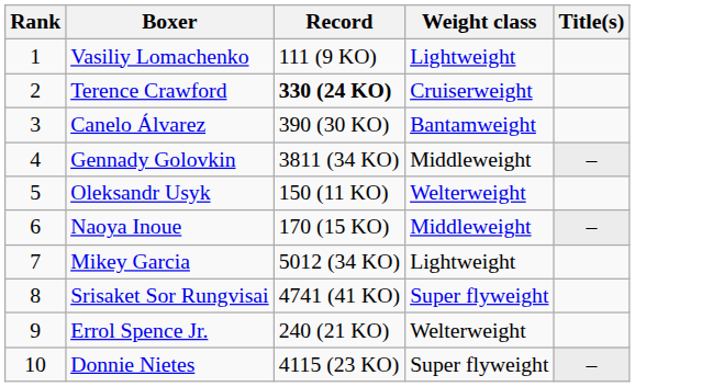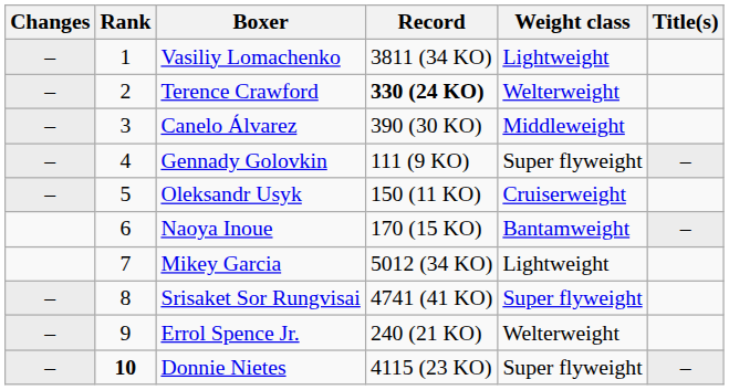 <table class="wikitable ">
 <tr>
+<th>Changes</th>
 <th>Rank</th>
 <th>Boxer</th>
 <th>Record</th>
 <th>Weight class</th>
 <th>Title(s)</th>
 </tr>
 <tr>
+<td align=center bgcolor=#ECECEC>–</td>
 <td align=center>1</td>
 <td><a href='#'>Vasiliy Lomachenko</a></td>
-<td>111 (9 KO)</td>
+<td>3811 (34 KO)</td>
 <td><a href='#'>Lightweight</a></td>
 <td></td>
 </tr>
 <tr>
+<td align=center bgcolor=#ECECEC>–</td>
 <td align=center>2</td>
 <td><a href='#'>Terence Crawford</a></td>
 <td><strong>330 (24 KO)</strong></td>
+<td><a href='#'>Welterweight</a></td>
+<td></td>
+</tr>
+<tr>
+<td align=center bgcolor=#ECECEC>–</td>
+<td align=center>3</td>
+<td><a href='#'>Canelo Álvarez</a></td>
+<td>390 (30 KO)</td>
+<td><a href='#'>Middleweight</a></td>
+<td></td>
+</tr>
+<tr>
+<td align=center bgcolor=#ECECEC>–</td>
+<td align=center>4</td>
+<td><a href='#'>Gennady Golovkin</a></td>
+<td>111 (9 KO)</td>
+<td>Super flyweight</td>
+<td align=center bgcolor=#ECECEC data-sort-value="Z">–</td>
+</tr>
+<tr>
+<td align=center bgcolor=#ECECEC>–</td>
+<td align=center>5</td>
+<td><a href='#'>Oleksandr Usyk</a></td>
+<td>150 (11 KO)</td>
 <td><a href='#'>Cruiserweight</a></td>
 <td></td>
 </tr>
 <tr>
-<td align=center>3</td>
-<td><a href='#'>Canelo Álvarez</a></td>
-<td>390 (30 KO)</td>
+<td align=center></td>
+<td align=center>6</td>
+<td><a href='#'>Naoya Inoue</a></td>
+<td>170 (15 KO)</td>
 <td><a href='#'>Bantamweight</a></td>
-<td></td>
-</tr>
-<tr>
-<td align=center>4</td>
-<td><a href='#'>Gennady Golovkin</a></td>
-<td>3811 (34 KO)</td>
-<td>Middleweight</td>
 <td align=center bgcolor=#ECECEC data-sort-value="Z">–</td>
 </tr>
 <tr>
-<td align=center>5</td>
-<td><a href='#'>Oleksandr Usyk</a></td>
-<td>150 (11 KO)</td>
-<td><a href='#'>Welterweight</a></td>
-<td></td>
-</tr>
-<tr>
-<td align=center>6</td>
-<td><a href='#'>Naoya Inoue</a></td>
-<td>170 (15 KO)</td>
-<td><a href='#'>Middleweight</a></td>
-<td align=center bgcolor=#ECECEC data-sort-value="Z">–</td>
-</tr>
-<tr>
+<td align=center></td>
 <td align=center>7</td>
 <td><a href='#'>Mikey Garcia</a></td>
 <td>5012 (34 KO)</td>
 <td>Lightweight</td>
 <td></td>
 </tr>
 <tr>
+<td align=center bgcolor=#ECECEC>–</td>
 <td align=center>8</td>
 <td><a href='#'>Srisaket Sor Rungvisai</a></td>
 <td>4741 (41 KO)</td>
 <td><a href='#'>Super flyweight</a></td>
 <td></td>
 </tr>
 <tr>
+<td align=center bgcolor=#ECECEC>–</td>
 <td align=center>9</td>
 <td><a href='#'>Errol Spence Jr.</a></td>
 <td>240 (21 KO)</td>
 <td>Welterweight</td>
 <td></td>
 </tr>
 <tr>
-<td align=center>10</td>
+<td align=center bgcolor=#ECECEC>–</td>
+<td align=center><strong>10</strong></td>
 <td><a href='#'>Donnie Nietes</a></td>
 <td>4115 (23 KO)</td>
 <td>Super flyweight</td>
 <td align=center bgcolor=#ECECEC data-sort-value="Z">–</td>
 </tr>
 </table>
